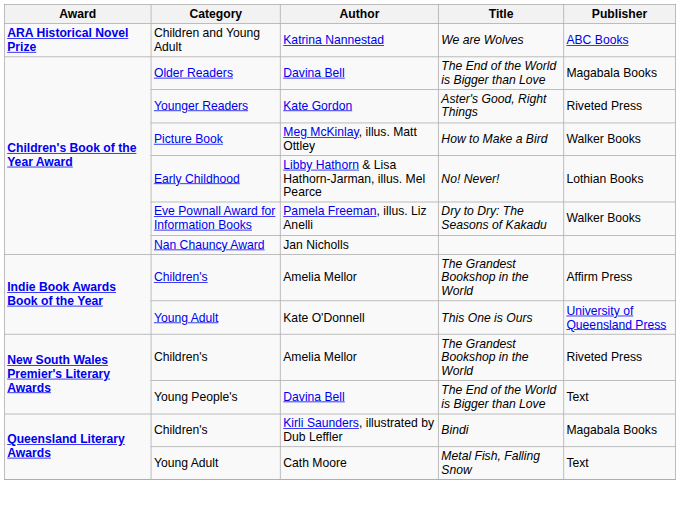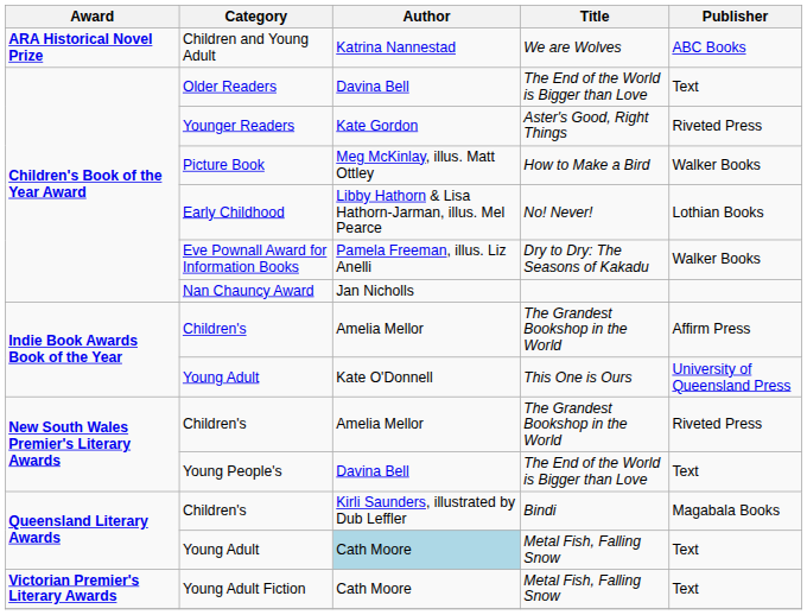 <table class="wikitable" width=100%>
 <tr>
 <th>Award</th>
 <th>Category</th>
 <th>Author</th>
 <th>Title</th>
 <th>Publisher</th>
 </tr>
 <tr>
 <td><strong><a href='#'>ARA Historical Novel Prize</a></strong></td>
 <td>Children and Young Adult</td>
 <td><a href='#'>Katrina Nannestad</a></td>
 <td><em>We are Wolves</em></td>
 <td><a href='#'>ABC Books</a></td>
 </tr>
 <tr>
 <td rowspan=6><strong><a href='#'>Children's Book of the Year Award</a></strong></td>
 <td><a href='#'>Older Readers</a></td>
 <td><a href='#'>Davina Bell</a></td>
 <td><em>The End of the World is Bigger than Love</em></td>
-<td>Magabala Books</td>
+<td>Text</td>
 </tr>
 <tr>
 <td><a href='#'>Younger Readers</a></td>
 <td><a href='#'>Kate Gordon</a></td>
 <td><em>Aster's Good, Right Things</em></td>
 <td>Riveted Press</td>
 </tr>
 <tr>
 <td><a href='#'>Picture Book</a></td>
 <td><a href='#'>Meg McKinlay</a>, illus. Matt Ottley</td>
 <td><em>How to Make a Bird</em></td>
 <td>Walker Books</td>
 </tr>
 <tr>
 <td><a href='#'>Early Childhood</a></td>
 <td><a href='#'>Libby Hathorn</a> & Lisa Hathorn-Jarman, illus. Mel Pearce</td>
 <td><em>No! Never!</em></td>
 <td>Lothian Books</td>
 </tr>
 <tr>
 <td><a href='#'>Eve Pownall Award for Information Books</a></td>
 <td><a href='#'>Pamela Freeman</a>, illus. Liz Anelli</td>
 <td><em>Dry to Dry: The Seasons of Kakadu</em></td>
 <td>Walker Books</td>
 </tr>
 <tr>
 <td><a href='#'>Nan Chauncy Award</a></td>
 <td>Jan Nicholls</td>
 <td></td>
 <td></td>
 </tr>
 <tr>
 <td rowspan=2><strong><a href='#'>Indie Book Awards Book of the Year</a></strong></td>
 <td><a href='#'>Children's</a></td>
 <td>Amelia Mellor</td>
 <td><em>The Grandest Bookshop in the World</em></td>
 <td>Affirm Press</td>
 </tr>
 <tr>
 <td><a href='#'>Young Adult</a></td>
 <td>Kate O'Donnell</td>
 <td><em>This One is Ours</em></td>
 <td><a href='#'>University of Queensland Press</a></td>
 </tr>
 <tr>
 <td rowspan=2><strong><a href='#'>New South Wales Premier's Literary Awards</a></strong></td>
 <td>Children's</td>
 <td>Amelia Mellor</td>
 <td><em>The Grandest Bookshop in the World</em></td>
 <td>Riveted Press</td>
 </tr>
 <tr>
 <td>Young People's</td>
 <td><a href='#'>Davina Bell</a></td>
 <td><em>The End of the World is Bigger than Love</em></td>
 <td>Text</td>
 </tr>
 <tr>
 <td rowspan="2"><strong><a href='#'>Queensland Literary Awards</a></strong></td>
 <td>Children's</td>
 <td><a href='#'>Kirli Saunders</a>, illustrated by Dub Leffler</td>
 <td><em>Bindi</em></td>
 <td>Magabala Books</td>
 </tr>
 <tr>
 <td>Young Adult</td>
+<td style="background: lightblue;">Cath Moore</td>
+<td><em>Metal Fish, Falling Snow</em></td>
+<td>Text</td>
+</tr>
+<tr>
+<td><strong><a href='#'>Victorian Premier's Literary Awards</a></strong></td>
+<td>Young Adult Fiction</td>
 <td>Cath Moore</td>
 <td><em>Metal Fish, Falling Snow</em></td>
 <td>Text</td>
 </tr>
 <tr>
 </tr>
 </table>
